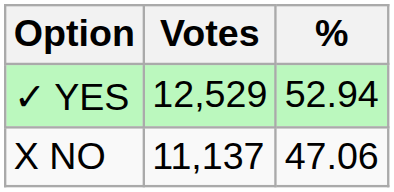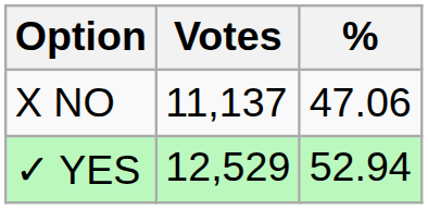 <table class="wikitable">
 <tr>
 <th>Option</th>
 <th>Votes</th>
 <th>%</th>
 </tr>
 <tr>
+<td>X NO</td>
+<td>11,137</td>
+<td>47.06</td>
+</tr>
+<tr>
 <td style=background:#bbf8be>✓ YES</td>
 <td style=background:#bbf8be>12,529</td>
 <td style=background:#bbf8be>52.94</td>
 </tr>
-<tr>
-<td>X NO</td>
-<td>11,137</td>
-<td>47.06</td>
-</tr>
 </table>
